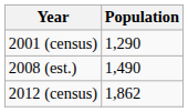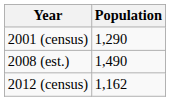 <table class="wikitable">
 <tr>
 <th>Year</th>
 <th>Population</th>
 </tr>
 <tr>
 <td>2001 (census)</td>
 <td>1,290</td>
 </tr>
 <tr>
 <td>2008 (est.)</td>
 <td>1,490</td>
 </tr>
 <tr>
 <td>2012 (census)</td>
-<td>1,862</td>
+<td>1,162</td>
 </tr>
 </table>
